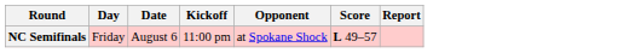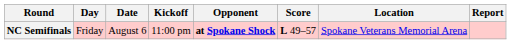 <table class="wikitable" style="font-size: 95%;">
 <tr>
 <th>Round</th>
 <th>Day</th>
 <th>Date</th>
 <th>Kickoff</th>
 <th>Opponent</th>
 <th>Score</th>
+<th>Location</th>
 <th>Report</th>
 </tr>
 <tr style= background:#ffcccc>
 <th>NC Semifinals</th>
 <td align="center">Friday</td>
 <td align="center">August 6</td>
 <td>11:00 pm</td>
-<td>at <a href='#'>Spokane Shock</a></td>
+<td><strong>at <a href='#'>Spokane Shock</a></strong></td>
 <td align="center"><strong>L</strong> 49–57</td>
+<td align="center"><a href='#'>Spokane Veterans Memorial Arena</a></td>
 <td align="center"></td>
 </tr>
 </table>
